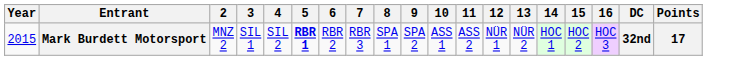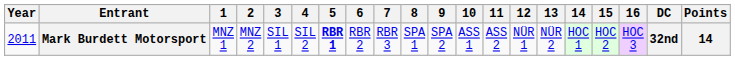 <table class="wikitable" style="text-align:center; font-size:85%">
 <tr>
 <th>Year</th>
 <th>Entrant</th>
+<th>1</th>
 <th>2</th>
 <th>3</th>
 <th>4</th>
 <th>5</th>
 <th>6</th>
 <th>7</th>
 <th>8</th>
 <th>9</th>
 <th>10</th>
 <th>11</th>
 <th>12</th>
 <th>13</th>
 <th>14</th>
 <th>15</th>
 <th>16</th>
 <th>DC</th>
 <th>Points</th>
 </tr>
 <tr>
-<td><a href='#'>2015</a></td>
+<td><a href='#'>2011</a></td>
 <th nowrap>Mark Burdett Motorsport</th>
+<td><a href='#'>MNZ<br>1</a></td>
 <td><a href='#'>MNZ<br>2</a></td>
 <td><a href='#'>SIL<br>1</a></td>
 <td><a href='#'>SIL<br>2</a></td>
 <td><strong><a href='#'>RBR<br>1</a></strong></td>
 <td><a href='#'>RBR<br>2</a></td>
 <td><a href='#'>RBR<br>3</a></td>
 <td><a href='#'>SPA<br>1</a></td>
 <td><a href='#'>SPA<br>2</a></td>
 <td><a href='#'>ASS<br>1</a></td>
 <td><a href='#'>ASS<br>2</a></td>
 <td><a href='#'>NÜR<br>1</a></td>
 <td><a href='#'>NÜR<br>2</a></td>
 <td style="background:#DFFFDF;"><a href='#'>HOC<br>1</a><br></td>
 <td style="background:#DFFFDF;"><a href='#'>HOC<br>2</a><br></td>
 <td style="background:#EFCFFF;"><a href='#'>HOC<br>3</a><br></td>
 <th>32nd</th>
-<th>17</th>
+<th>14</th>
 </tr>
 </table>
